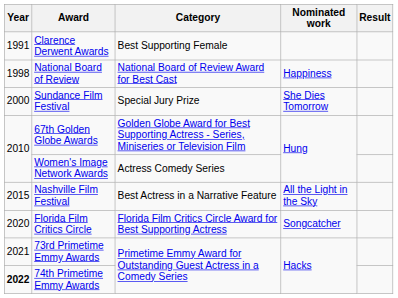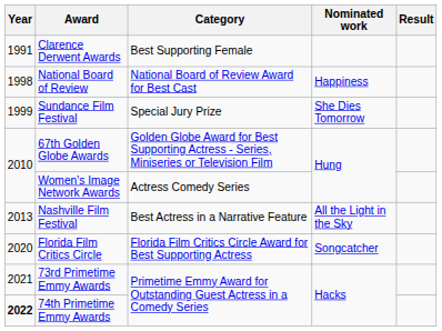 <table class="wikitable sortable">
 <tr>
 <th>Year</th>
 <th>Award</th>
 <th>Category</th>
 <th>Nominated work</th>
 <th class="wikitable unsortable">Result</th>
 </tr>
 <tr>
 <td>1991</td>
 <td><a href='#'>Clarence Derwent Awards</a></td>
 <td>Best Supporting Female</td>
 <td></td>
 <td></td>
 </tr>
 <tr>
 <td>1998</td>
 <td><a href='#'>National Board of Review</a></td>
 <td><a href='#'>National Board of Review Award for Best Cast</a></td>
 <td><a href='#'>Happiness</a></td>
 <td></td>
 </tr>
 <tr>
-<td>2000</td>
+<td>1999</td>
 <td><a href='#'>Sundance Film Festival</a></td>
 <td>Special Jury Prize</td>
 <td><a href='#'>She Dies Tomorrow</a></td>
 <td></td>
 </tr>
 <tr>
 <td rowspan="2">2010</td>
 <td><a href='#'>67th Golden Globe Awards</a></td>
 <td><a href='#'>Golden Globe Award for Best Supporting Actress - Series, Miniseries or Television Film</a></td>
 <td rowspan="2"><a href='#'>Hung</a></td>
 <td></td>
 </tr>
 <tr>
 <td><a href='#'>Women's Image Network Awards</a></td>
 <td>Actress Comedy Series</td>
 <td></td>
 </tr>
 <tr>
-<td>2015</td>
+<td>2013</td>
 <td><a href='#'>Nashville Film Festival</a></td>
 <td>Best Actress in a Narrative Feature</td>
 <td><a href='#'>All the Light in the Sky</a></td>
 <td></td>
 </tr>
 <tr>
 <td>2020</td>
 <td><a href='#'>Florida Film Critics Circle</a></td>
 <td><a href='#'>Florida Film Critics Circle Award for Best Supporting Actress</a></td>
 <td><a href='#'>Songcatcher</a></td>
 <td></td>
 </tr>
 <tr>
 <td>2021</td>
 <td><a href='#'>73rd Primetime Emmy Awards</a></td>
 <td rowspan="2"><a href='#'>Primetime Emmy Award for Outstanding Guest Actress in a Comedy Series</a></td>
 <td rowspan="2"><a href='#'>Hacks</a></td>
 <td></td>
 </tr>
 <tr>
 <td><strong>2022</strong></td>
 <td><a href='#'>74th Primetime Emmy Awards</a></td>
 <td></td>
 </tr>
 </table>
